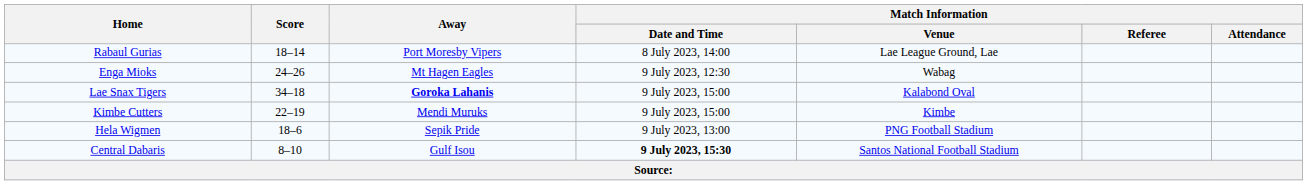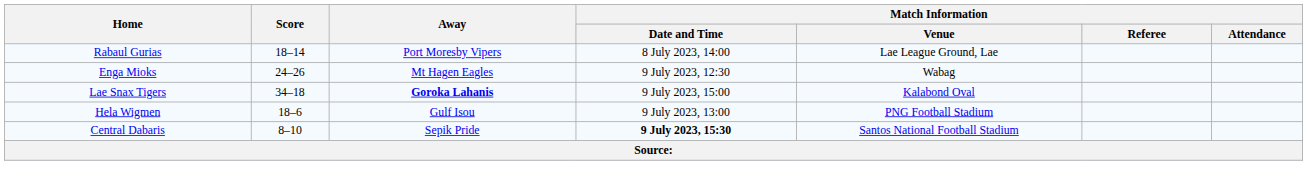 <table class="wikitable" width="100%" style="border-collapse:collapse; font-size:90%; text-align:center;">
 <tr>
 <th rowspan="2" width="19%">Home</th>
 <th rowspan="2" width="6%">Score</th>
 <th rowspan="2" width="19%">Away</th>
 <th colspan="4">Match Information</th>
 </tr>
 <tr bgcolor="#CCCCCC">
 <th width="17%">Date and Time</th>
 <th width="22%">Venue</th>
 <th width="10%">Referee</th>
 <th width="7%">Attendance</th>
 </tr>
 <tr bgcolor="#F5FAFF">
 <td><a href='#'>Rabaul Gurias</a></td>
 <td>18–14</td>
 <td> <a href='#'>Port Moresby Vipers</a></td>
 <td>8 July 2023, 14:00</td>
 <td>Lae League Ground, Lae</td>
 <td></td>
 <td></td>
 </tr>
 <tr bgcolor="#F5FAFF">
 <td><a href='#'>Enga Mioks</a></td>
 <td>24–26</td>
 <td><a href='#'>Mt Hagen Eagles</a></td>
 <td>9 July 2023, 12:30</td>
 <td>Wabag</td>
 <td></td>
 <td></td>
 </tr>
 <tr bgcolor="#F5FAFF">
 <td> <a href='#'>Lae Snax Tigers</a></td>
 <td>34–18</td>
 <td><strong><a href='#'>Goroka Lahanis</a></strong></td>
 <td>9 July 2023, 15:00</td>
 <td><a href='#'>Kalabond Oval</a></td>
 <td></td>
 <td></td>
 </tr>
 <tr bgcolor="#F5FAFF">
-<td> <a href='#'>Kimbe Cutters</a></td>
-<td>22–19</td>
-<td><a href='#'>Mendi Muruks</a></td>
-<td>9 July 2023, 15:00</td>
-<td><a href='#'>Kimbe</a></td>
-<td></td>
-<td></td>
-</tr>
-<tr bgcolor="#F5FAFF">
 <td><a href='#'>Hela Wigmen</a></td>
 <td>18–6</td>
-<td><a href='#'>Sepik Pride</a></td>
+<td><a href='#'>Gulf Isou</a></td>
 <td>9 July 2023, 13:00</td>
 <td><a href='#'>PNG Football Stadium</a></td>
 <td></td>
 <td></td>
 </tr>
 <tr bgcolor="#F5FAFF">
 <td><a href='#'>Central Dabaris</a></td>
 <td>8–10</td>
-<td><a href='#'>Gulf Isou</a></td>
+<td><a href='#'>Sepik Pride</a></td>
 <td><strong>9 July 2023, 15:30</strong></td>
 <td><a href='#'>Santos National Football Stadium</a></td>
 <td></td>
 <td></td>
 </tr>
 <tr bgcolor="#C1D8FF">
 <th colspan="7">Source:</th>
 </tr>
 </table>
